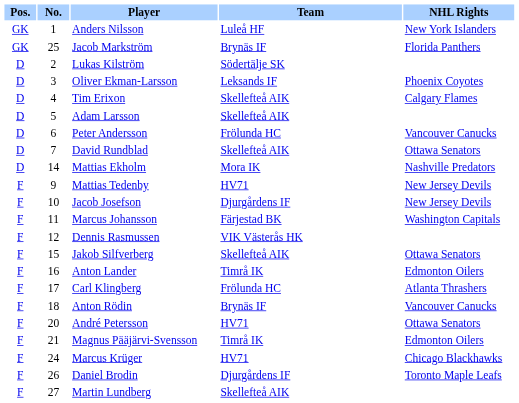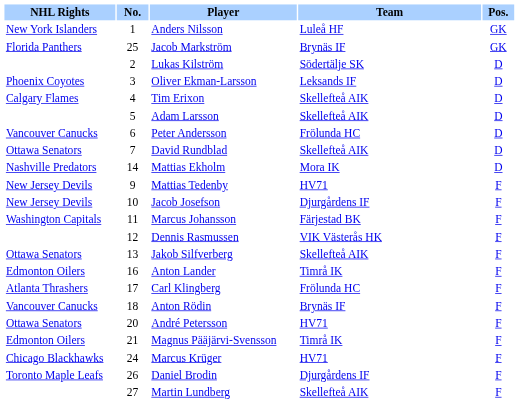 <table border="0" cellspacing="2" cellpadding="2">
 <tr bgcolor=AAD0FF>
-<th width=40>Pos.</th>
+<th width=150>NHL Rights</th>
 <th width=40>No.</th>
 <th width=200>Player</th>
 <th width=250>Team</th>
-<th width=150>NHL Rights</th>
+<th width=40>Pos.</th>
 </tr>
 <tr>
-<td style="text-align:center;"><a href='#'>GK</a></td>
+<td><a href='#'>New York Islanders</a></td>
 <td style="text-align:center;">1</td>
 <td><a href='#'>Anders Nilsson</a></td>
 <td> <a href='#'>Luleå HF</a></td>
-<td><a href='#'>New York Islanders</a></td>
+<td style="text-align:center;"><a href='#'>GK</a></td>
 </tr>
 <tr>
-<td style="text-align:center;"><a href='#'>GK</a></td>
+<td><a href='#'>Florida Panthers</a></td>
 <td style="text-align:center;">25</td>
 <td><a href='#'>Jacob Markström</a></td>
 <td> <a href='#'>Brynäs IF</a></td>
-<td><a href='#'>Florida Panthers</a></td>
+<td style="text-align:center;"><a href='#'>GK</a></td>
 </tr>
 <tr>
-<td style="text-align:center;"><a href='#'>D</a></td>
+<td></td>
 <td style="text-align:center;">2</td>
 <td><a href='#'>Lukas Kilström</a></td>
 <td> <a href='#'>Södertälje SK</a></td>
-<td></td>
+<td style="text-align:center;"><a href='#'>D</a></td>
 </tr>
 <tr>
-<td style="text-align:center;"><a href='#'>D</a></td>
+<td><a href='#'>Phoenix Coyotes</a></td>
 <td style="text-align:center;">3</td>
 <td><a href='#'>Oliver Ekman-Larsson</a></td>
 <td> <a href='#'>Leksands IF</a></td>
-<td><a href='#'>Phoenix Coyotes</a></td>
+<td style="text-align:center;"><a href='#'>D</a></td>
 </tr>
 <tr>
-<td style="text-align:center;"><a href='#'>D</a></td>
+<td><a href='#'>Calgary Flames</a></td>
 <td style="text-align:center;">4</td>
 <td><a href='#'>Tim Erixon</a></td>
 <td> <a href='#'>Skellefteå AIK</a></td>
-<td><a href='#'>Calgary Flames</a></td>
+<td style="text-align:center;"><a href='#'>D</a></td>
 </tr>
 <tr>
-<td style="text-align:center;"><a href='#'>D</a></td>
+<td></td>
 <td style="text-align:center;">5</td>
 <td><a href='#'>Adam Larsson</a></td>
 <td> <a href='#'>Skellefteå AIK</a></td>
-<td></td>
+<td style="text-align:center;"><a href='#'>D</a></td>
 </tr>
 <tr>
-<td style="text-align:center;"><a href='#'>D</a></td>
+<td><a href='#'>Vancouver Canucks</a></td>
 <td style="text-align:center;">6</td>
 <td><a href='#'>Peter Andersson</a></td>
 <td> <a href='#'>Frölunda HC</a></td>
-<td><a href='#'>Vancouver Canucks</a></td>
+<td style="text-align:center;"><a href='#'>D</a></td>
 </tr>
 <tr>
-<td style="text-align:center;"><a href='#'>D</a></td>
+<td><a href='#'>Ottawa Senators</a></td>
 <td style="text-align:center;">7</td>
 <td><a href='#'>David Rundblad</a></td>
 <td> <a href='#'>Skellefteå AIK</a></td>
-<td><a href='#'>Ottawa Senators</a></td>
+<td style="text-align:center;"><a href='#'>D</a></td>
 </tr>
 <tr>
-<td style="text-align:center;"><a href='#'>D</a></td>
+<td><a href='#'>Nashville Predators</a></td>
 <td style="text-align:center;">14</td>
 <td><a href='#'>Mattias Ekholm</a></td>
 <td> <a href='#'>Mora IK</a></td>
-<td><a href='#'>Nashville Predators</a></td>
+<td style="text-align:center;"><a href='#'>D</a></td>
 </tr>
 <tr>
-<td style="text-align:center;"><a href='#'>F</a></td>
+<td><a href='#'>New Jersey Devils</a></td>
 <td style="text-align:center;">9</td>
 <td><a href='#'>Mattias Tedenby</a></td>
 <td> <a href='#'>HV71</a></td>
-<td><a href='#'>New Jersey Devils</a></td>
+<td style="text-align:center;"><a href='#'>F</a></td>
 </tr>
 <tr>
-<td style="text-align:center;"><a href='#'>F</a></td>
+<td><a href='#'>New Jersey Devils</a></td>
 <td style="text-align:center;">10</td>
 <td><a href='#'>Jacob Josefson</a></td>
 <td> <a href='#'>Djurgårdens IF</a></td>
-<td><a href='#'>New Jersey Devils</a></td>
+<td style="text-align:center;"><a href='#'>F</a></td>
 </tr>
 <tr>
-<td style="text-align:center;"><a href='#'>F</a></td>
+<td><a href='#'>Washington Capitals</a></td>
 <td style="text-align:center;">11</td>
 <td><a href='#'>Marcus Johansson</a></td>
 <td> <a href='#'>Färjestad BK</a></td>
-<td><a href='#'>Washington Capitals</a></td>
+<td style="text-align:center;"><a href='#'>F</a></td>
 </tr>
 <tr>
-<td style="text-align:center;"><a href='#'>F</a></td>
+<td></td>
 <td style="text-align:center;">12</td>
 <td><a href='#'>Dennis Rasmussen</a></td>
 <td> <a href='#'>VIK Västerås HK</a></td>
-<td></td>
+<td style="text-align:center;"><a href='#'>F</a></td>
 </tr>
 <tr>
-<td style="text-align:center;"><a href='#'>F</a></td>
-<td style="text-align:center;">15</td>
+<td><a href='#'>Ottawa Senators</a></td>
+<td style="text-align:center;">13</td>
 <td><a href='#'>Jakob Silfverberg</a></td>
 <td> <a href='#'>Skellefteå AIK</a></td>
-<td><a href='#'>Ottawa Senators</a></td>
+<td style="text-align:center;"><a href='#'>F</a></td>
 </tr>
 <tr>
-<td style="text-align:center;"><a href='#'>F</a></td>
+<td><a href='#'>Edmonton Oilers</a></td>
 <td style="text-align:center;">16</td>
 <td><a href='#'>Anton Lander</a></td>
 <td> <a href='#'>Timrå IK</a></td>
-<td><a href='#'>Edmonton Oilers</a></td>
+<td style="text-align:center;"><a href='#'>F</a></td>
 </tr>
 <tr>
-<td style="text-align:center;"><a href='#'>F</a></td>
+<td><a href='#'>Atlanta Thrashers</a></td>
 <td style="text-align:center;">17</td>
 <td><a href='#'>Carl Klingberg</a></td>
 <td> <a href='#'>Frölunda HC</a></td>
-<td><a href='#'>Atlanta Thrashers</a></td>
+<td style="text-align:center;"><a href='#'>F</a></td>
 </tr>
 <tr>
-<td style="text-align:center;"><a href='#'>F</a></td>
+<td><a href='#'>Vancouver Canucks</a></td>
 <td style="text-align:center;">18</td>
 <td><a href='#'>Anton Rödin</a></td>
 <td> <a href='#'>Brynäs IF</a></td>
-<td><a href='#'>Vancouver Canucks</a></td>
+<td style="text-align:center;"><a href='#'>F</a></td>
 </tr>
 <tr>
-<td style="text-align:center;"><a href='#'>F</a></td>
+<td><a href='#'>Ottawa Senators</a></td>
 <td style="text-align:center;">20</td>
 <td><a href='#'>André Petersson</a></td>
 <td> <a href='#'>HV71</a></td>
-<td><a href='#'>Ottawa Senators</a></td>
+<td style="text-align:center;"><a href='#'>F</a></td>
 </tr>
 <tr>
-<td style="text-align:center;"><a href='#'>F</a></td>
+<td><a href='#'>Edmonton Oilers</a></td>
 <td style="text-align:center;">21</td>
 <td><a href='#'>Magnus Pääjärvi-Svensson</a></td>
 <td> <a href='#'>Timrå IK</a></td>
-<td><a href='#'>Edmonton Oilers</a></td>
+<td style="text-align:center;"><a href='#'>F</a></td>
 </tr>
 <tr>
-<td style="text-align:center;"><a href='#'>F</a></td>
+<td><a href='#'>Chicago Blackhawks</a></td>
 <td style="text-align:center;">24</td>
 <td><a href='#'>Marcus Krüger</a></td>
 <td> <a href='#'>HV71</a></td>
-<td><a href='#'>Chicago Blackhawks</a></td>
+<td style="text-align:center;"><a href='#'>F</a></td>
 </tr>
 <tr>
-<td style="text-align:center;"><a href='#'>F</a></td>
+<td><a href='#'>Toronto Maple Leafs</a></td>
 <td style="text-align:center;">26</td>
 <td><a href='#'>Daniel Brodin</a></td>
 <td> <a href='#'>Djurgårdens IF</a></td>
-<td><a href='#'>Toronto Maple Leafs</a></td>
+<td style="text-align:center;"><a href='#'>F</a></td>
 </tr>
 <tr>
-<td style="text-align:center;"><a href='#'>F</a></td>
+<td></td>
 <td style="text-align:center;">27</td>
 <td><a href='#'>Martin Lundberg</a></td>
 <td> <a href='#'>Skellefteå AIK</a></td>
-<td></td>
+<td style="text-align:center;"><a href='#'>F</a></td>
 </tr>
 </table>
